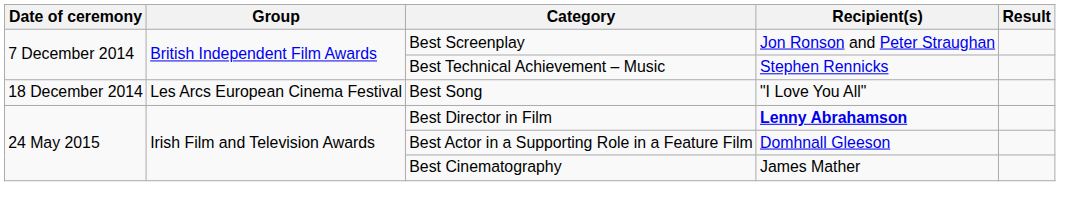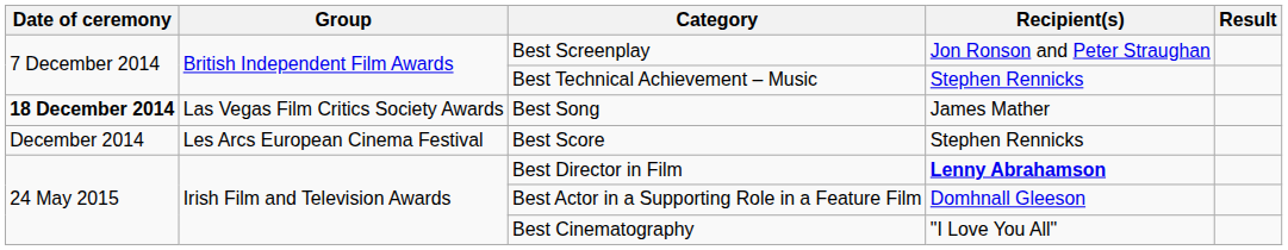 <table class="wikitable sortable">
 <tr>
 <th>Date of ceremony</th>
 <th>Group</th>
 <th>Category</th>
 <th>Recipient(s)</th>
 <th>Result</th>
 </tr>
 <tr>
 <td rowspan="2">7 December 2014</td>
 <td rowspan="2"><a href='#'>British Independent Film Awards</a></td>
 <td>Best Screenplay</td>
 <td><a href='#'>Jon Ronson</a> and <a href='#'>Peter Straughan</a></td>
 <td></td>
 </tr>
 <tr>
 <td>Best Technical Achievement – Music</td>
 <td><a href='#'>Stephen Rennicks</a></td>
 <td></td>
 </tr>
 <tr>
-<td>18 December 2014</td>
+<td><strong>18 December 2014</strong></td>
+<td>Las Vegas Film Critics Society Awards</td>
+<td>Best Song</td>
+<td>James Mather</td>
+<td></td>
+</tr>
+<tr>
+<td>December 2014</td>
 <td>Les Arcs European Cinema Festival</td>
-<td>Best Song</td>
-<td>"I Love You All"</td>
+<td>Best Score</td>
+<td>Stephen Rennicks</td>
 <td></td>
 </tr>
 <tr>
 <td rowspan="3">24 May 2015</td>
 <td rowspan="3">Irish Film and Television Awards</td>
 <td>Best Director in Film</td>
 <td><strong><a href='#'>Lenny Abrahamson</a></strong></td>
 <td></td>
 </tr>
 <tr>
 <td>Best Actor in a Supporting Role in a Feature Film</td>
 <td><a href='#'>Domhnall Gleeson</a></td>
 <td></td>
 </tr>
 <tr>
 <td>Best Cinematography</td>
-<td>James Mather</td>
+<td>"I Love You All"</td>
 <td></td>
 </tr>
 </table>
